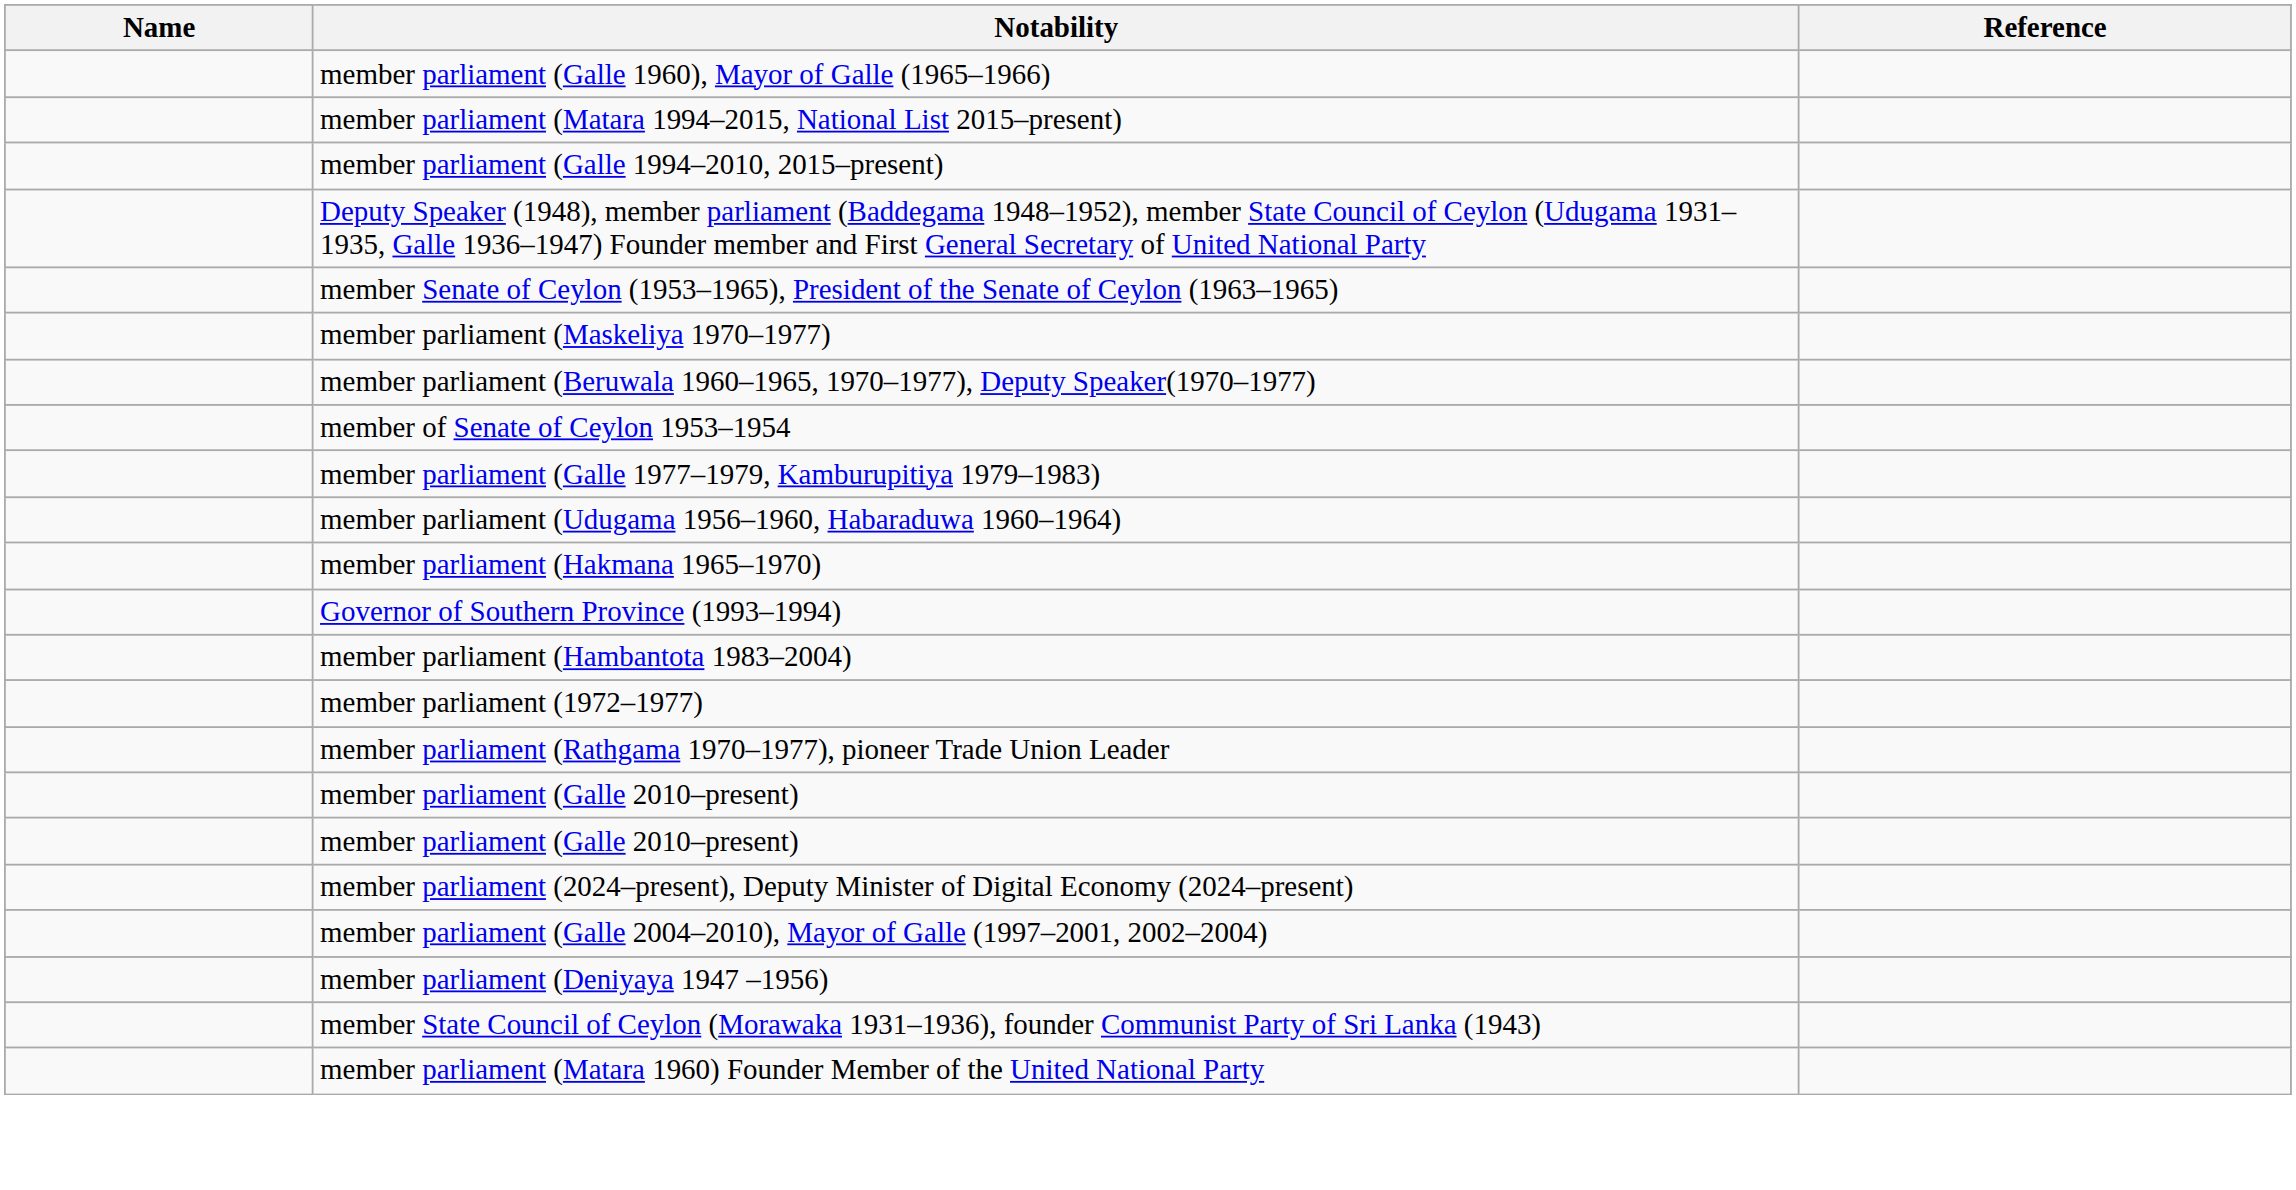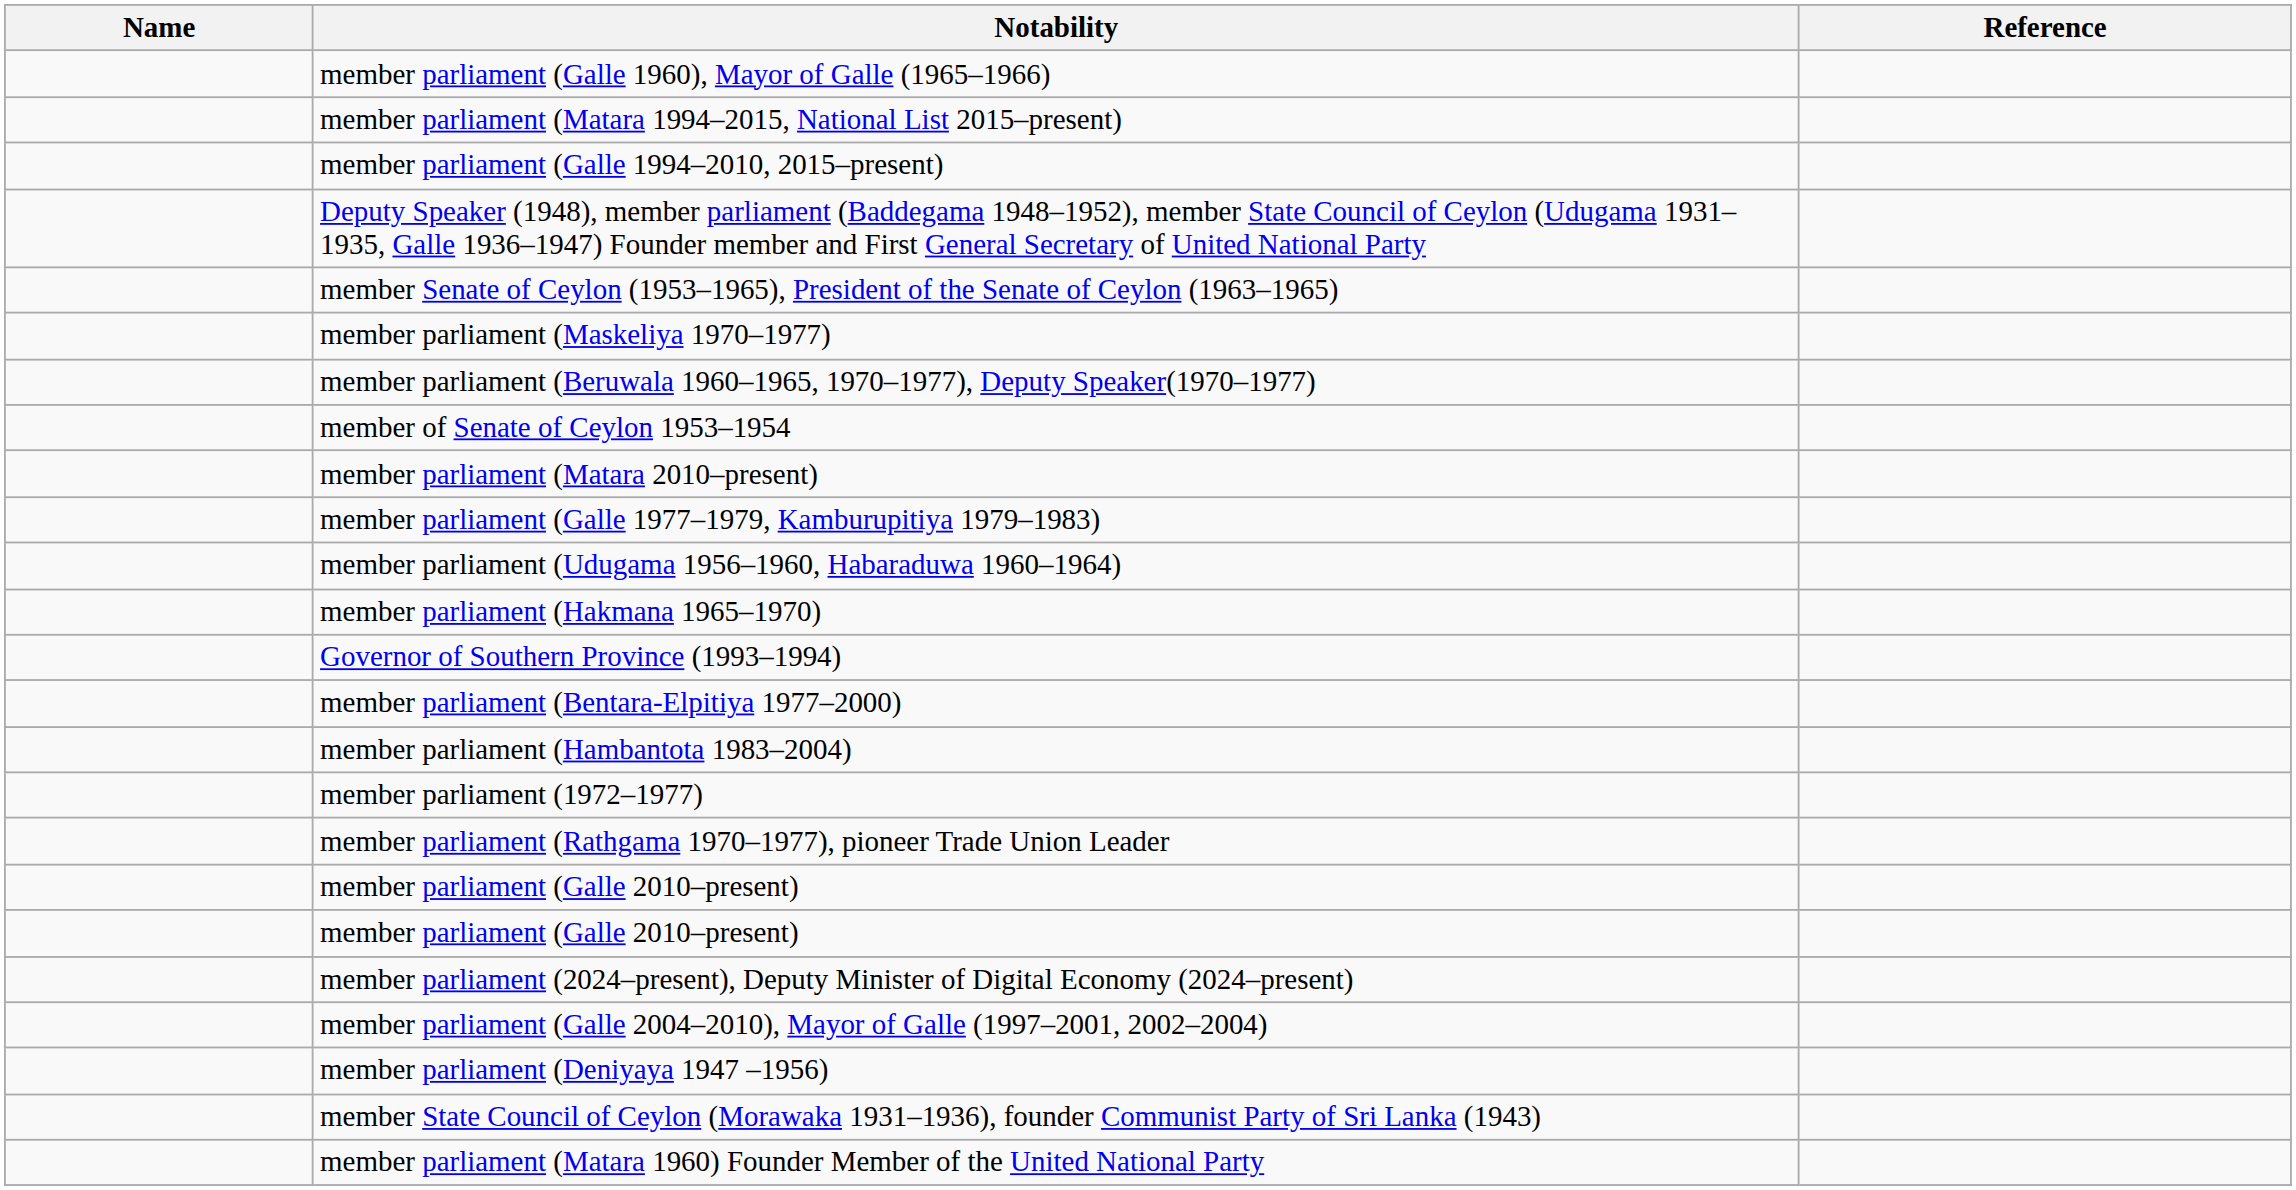 <table class="wikitable sortable" style="width:100%">
 <tr>
 <th style="width:*;">Name</th>
 <th style="width:65%;" class="unsortable">Notability</th>
 <th style="width:*;" class="unsortable">Reference</th>
 </tr>
 <tr>
 <td></td>
 <td>member <a href='#'>parliament</a> (<a href='#'>Galle</a> 1960), <a href='#'>Mayor of Galle</a> (1965–1966)</td>
 <td style="text-align:center;"></td>
 </tr>
 <tr>
 <td></td>
 <td>member <a href='#'>parliament</a> (<a href='#'>Matara</a> 1994–2015, <a href='#'>National List</a> 2015–present)</td>
 <td style="text-align:center;"></td>
 </tr>
 <tr>
 <td></td>
 <td>member <a href='#'>parliament</a> (<a href='#'>Galle</a> 1994–2010, 2015–present)</td>
 <td style="text-align:center;"></td>
 </tr>
 <tr>
 <td></td>
 <td><a href='#'>Deputy Speaker</a> (1948), member <a href='#'>parliament</a> (<a href='#'>Baddegama</a> 1948–1952), member <a href='#'>State Council of Ceylon</a> (<a href='#'>Udugama</a> 1931–1935, <a href='#'>Galle</a> 1936–1947) Founder member and First <a href='#'>General Secretary</a> of <a href='#'>United National Party</a></td>
 <td style="text-align:center;"></td>
 </tr>
 <tr>
 <td></td>
 <td>member <a href='#'>Senate of Ceylon</a> (1953–1965), <a href='#'>President of the Senate of Ceylon</a> (1963–1965)</td>
 <td style="text-align:center;"></td>
 </tr>
 <tr>
 <td></td>
 <td>member parliament (<a href='#'>Maskeliya</a> 1970–1977)</td>
 <td style="text-align:center;"></td>
 </tr>
 <tr>
 <td></td>
 <td>member parliament (<a href='#'>Beruwala</a> 1960–1965, 1970–1977), <a href='#'>Deputy Speaker</a>(1970–1977)</td>
 <td style="text-align:center;"></td>
 </tr>
 <tr>
 <td></td>
 <td>member of <a href='#'>Senate of Ceylon</a> 1953–1954</td>
 <td style="text-align:center;"></td>
 </tr>
 <tr>
 <td></td>
+<td>member <a href='#'>parliament</a> (<a href='#'>Matara</a> 2010–present)</td>
+<td style="text-align:center;"></td>
+</tr>
+<tr>
+<td></td>
 <td>member <a href='#'>parliament</a> (<a href='#'>Galle</a> 1977–1979, <a href='#'>Kamburupitiya</a> 1979–1983)</td>
 <td style="text-align:center;"></td>
 </tr>
 <tr>
 <td></td>
 <td>member parliament (<a href='#'>Udugama</a> 1956–1960, <a href='#'>Habaraduwa</a> 1960–1964)</td>
 <td style="text-align:center;"></td>
 </tr>
 <tr>
 <td></td>
 <td>member <a href='#'>parliament</a> (<a href='#'>Hakmana</a> 1965–1970)</td>
 <td style="text-align:center;"></td>
 </tr>
 <tr>
 <td></td>
 <td><a href='#'>Governor of Southern Province</a> (1993–1994)</td>
+<td style="text-align:center;"></td>
+</tr>
+<tr>
+<td></td>
+<td>member <a href='#'>parliament</a> (<a href='#'>Bentara-Elpitiya</a> 1977–2000)</td>
 <td style="text-align:center;"></td>
 </tr>
 <tr>
 <td></td>
 <td>member parliament (<a href='#'>Hambantota</a> 1983–2004)</td>
 <td style="text-align:center;"></td>
 </tr>
 <tr>
 <td></td>
 <td>member parliament (1972–1977)</td>
 <td style="text-align:center;"></td>
 </tr>
 <tr>
 <td></td>
 <td>member <a href='#'>parliament</a> (<a href='#'>Rathgama</a> 1970–1977), pioneer Trade Union Leader</td>
 <td style="text-align:center;"></td>
 </tr>
 <tr>
 <td></td>
 <td>member <a href='#'>parliament</a> (<a href='#'>Galle</a> 2010–present)</td>
 <td style="text-align:center;"></td>
 </tr>
 <tr>
 <td></td>
 <td>member <a href='#'>parliament</a> (<a href='#'>Galle</a> 2010–present)</td>
 <td style="text-align:center;"></td>
 </tr>
 <tr>
 <td></td>
 <td>member <a href='#'>parliament</a> (2024–present), Deputy Minister of Digital Economy (2024–present)</td>
 <td style="text-align:center;"></td>
 </tr>
 <tr>
 <td></td>
 <td>member <a href='#'>parliament</a> (<a href='#'>Galle</a> 2004–2010), <a href='#'>Mayor of Galle</a> (1997–2001, 2002–2004)</td>
 <td style="text-align:center;"></td>
 </tr>
 <tr>
 <td></td>
 <td>member <a href='#'>parliament</a> (<a href='#'>Deniyaya</a> 1947 –1956)</td>
 <td style="text-align:center;"></td>
 </tr>
 <tr>
 <td></td>
 <td>member <a href='#'>State Council of Ceylon</a> (<a href='#'>Morawaka</a> 1931–1936), founder <a href='#'>Communist Party of Sri Lanka</a> (1943)</td>
 <td style="text-align:center;"></td>
 </tr>
 <tr>
 <td></td>
 <td>member <a href='#'>parliament</a> (<a href='#'>Matara</a> 1960) Founder Member of the <a href='#'>United National Party</a></td>
 <td style="text-align:center;"></td>
 </tr>
 </table>
